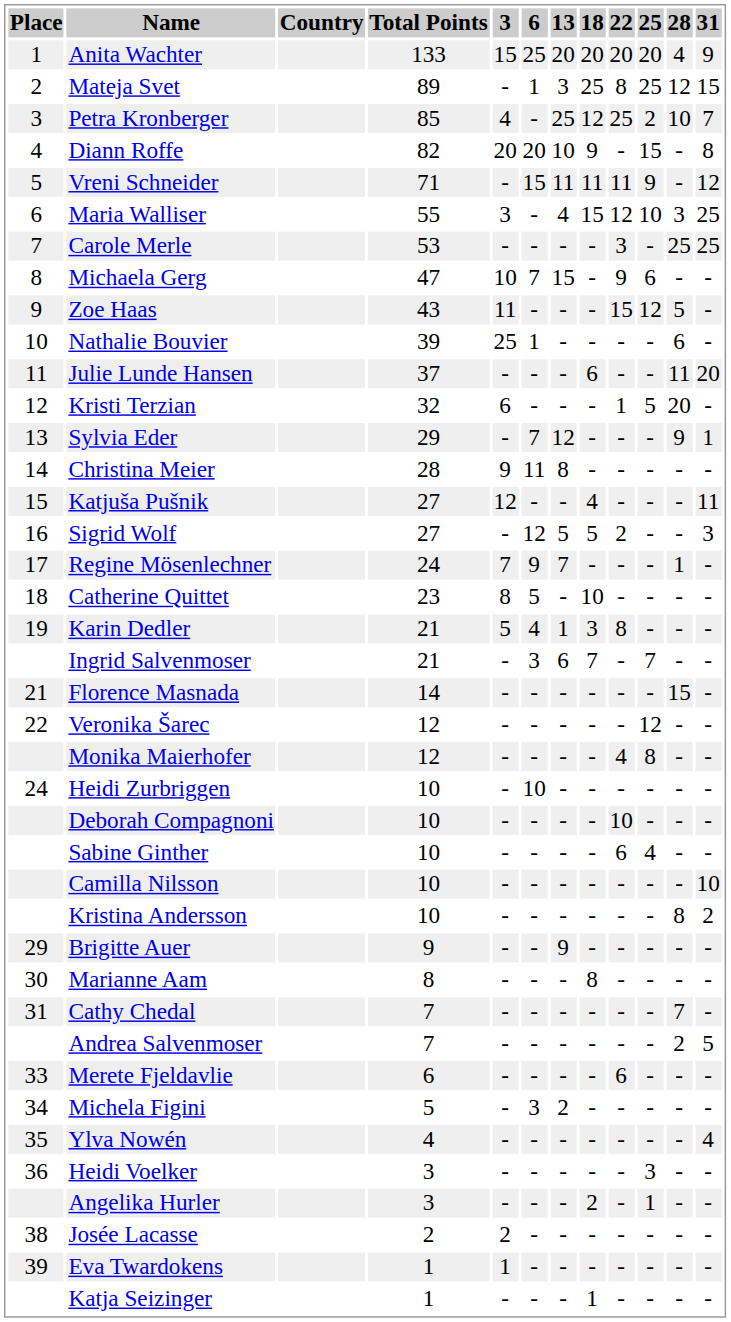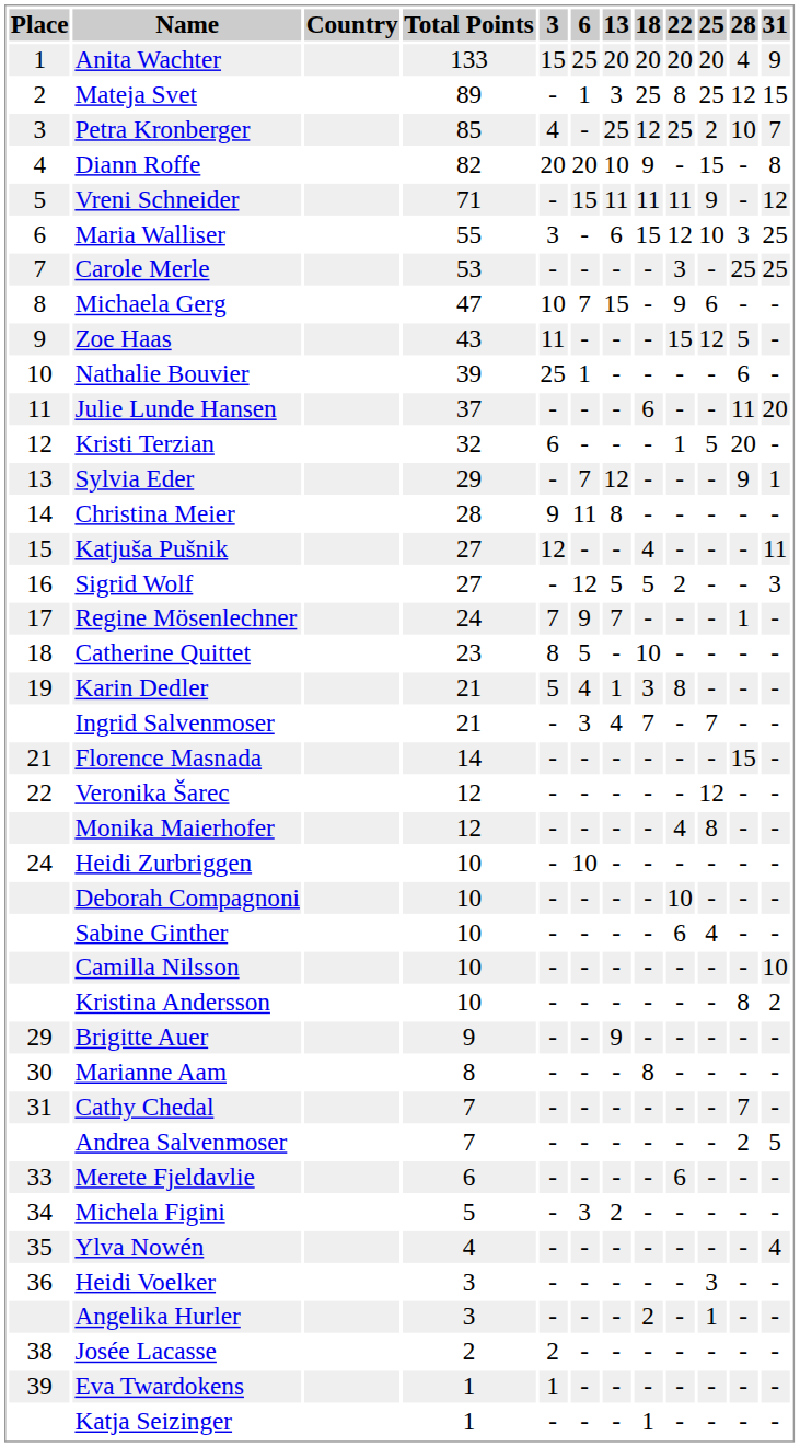 <table border="0" style="border: 1px solid #999; background-color:#FFFFFF; text-align:center">
 <tr align="center" bgcolor="#CCCCCC">
 <th>Place</th>
 <th>Name</th>
 <th>Country</th>
 <th>Total Points</th>
 <th>3</th>
 <th>6</th>
 <th>13</th>
 <th>18</th>
 <th>22</th>
 <th>25</th>
 <th>28</th>
 <th>31</th>
 </tr>
 <tr bgcolor="#EFEFEF">
 <td>1</td>
 <td align="left"><a href='#'>Anita Wachter</a></td>
 <td align="left"></td>
 <td>133</td>
 <td>15</td>
 <td>25</td>
 <td>20</td>
 <td>20</td>
 <td>20</td>
 <td>20</td>
 <td>4</td>
 <td>9</td>
 </tr>
 <tr>
 <td>2</td>
 <td align="left"><a href='#'>Mateja Svet</a></td>
 <td align="left"></td>
 <td>89</td>
 <td>-</td>
 <td>1</td>
 <td>3</td>
 <td>25</td>
 <td>8</td>
 <td>25</td>
 <td>12</td>
 <td>15</td>
 </tr>
 <tr bgcolor="#EFEFEF">
 <td>3</td>
 <td align="left"><a href='#'>Petra Kronberger</a></td>
 <td align="left"></td>
 <td>85</td>
 <td>4</td>
 <td>-</td>
 <td>25</td>
 <td>12</td>
 <td>25</td>
 <td>2</td>
 <td>10</td>
 <td>7</td>
 </tr>
 <tr>
 <td>4</td>
 <td align="left"><a href='#'>Diann Roffe</a></td>
 <td align="left"></td>
 <td>82</td>
 <td>20</td>
 <td>20</td>
 <td>10</td>
 <td>9</td>
 <td>-</td>
 <td>15</td>
 <td>-</td>
 <td>8</td>
 </tr>
 <tr bgcolor="#EFEFEF">
 <td>5</td>
 <td align="left"><a href='#'>Vreni Schneider</a></td>
 <td align="left"></td>
 <td>71</td>
 <td>-</td>
 <td>15</td>
 <td>11</td>
 <td>11</td>
 <td>11</td>
 <td>9</td>
 <td>-</td>
 <td>12</td>
 </tr>
 <tr>
 <td>6</td>
 <td align="left"><a href='#'>Maria Walliser</a></td>
 <td align="left"></td>
 <td>55</td>
 <td>3</td>
 <td>-</td>
-<td>4</td>
+<td>6</td>
 <td>15</td>
 <td>12</td>
 <td>10</td>
 <td>3</td>
 <td>25</td>
 </tr>
 <tr bgcolor="#EFEFEF">
 <td>7</td>
 <td align="left"><a href='#'>Carole Merle</a></td>
 <td align="left"></td>
 <td>53</td>
 <td>-</td>
 <td>-</td>
 <td>-</td>
 <td>-</td>
 <td>3</td>
 <td>-</td>
 <td>25</td>
 <td>25</td>
 </tr>
 <tr>
 <td>8</td>
 <td align="left"><a href='#'>Michaela Gerg</a></td>
 <td align="left"></td>
 <td>47</td>
 <td>10</td>
 <td>7</td>
 <td>15</td>
 <td>-</td>
 <td>9</td>
 <td>6</td>
 <td>-</td>
 <td>-</td>
 </tr>
 <tr bgcolor="#EFEFEF">
 <td>9</td>
 <td align="left"><a href='#'>Zoe Haas</a></td>
 <td align="left"></td>
 <td>43</td>
 <td>11</td>
 <td>-</td>
 <td>-</td>
 <td>-</td>
 <td>15</td>
 <td>12</td>
 <td>5</td>
 <td>-</td>
 </tr>
 <tr>
 <td>10</td>
 <td align="left"><a href='#'>Nathalie Bouvier</a></td>
 <td align="left"></td>
 <td>39</td>
 <td>25</td>
 <td>1</td>
 <td>-</td>
 <td>-</td>
 <td>-</td>
 <td>-</td>
 <td>6</td>
 <td>-</td>
 </tr>
 <tr bgcolor="#EFEFEF">
 <td>11</td>
 <td align="left"><a href='#'>Julie Lunde Hansen</a></td>
 <td align="left"></td>
 <td>37</td>
 <td>-</td>
 <td>-</td>
 <td>-</td>
 <td>6</td>
 <td>-</td>
 <td>-</td>
 <td>11</td>
 <td>20</td>
 </tr>
 <tr>
 <td>12</td>
 <td align="left"><a href='#'>Kristi Terzian</a></td>
 <td align="left"></td>
 <td>32</td>
 <td>6</td>
 <td>-</td>
 <td>-</td>
 <td>-</td>
 <td>1</td>
 <td>5</td>
 <td>20</td>
 <td>-</td>
 </tr>
 <tr bgcolor="#EFEFEF">
 <td>13</td>
 <td align="left"><a href='#'>Sylvia Eder</a></td>
 <td align="left"></td>
 <td>29</td>
 <td>-</td>
 <td>7</td>
 <td>12</td>
 <td>-</td>
 <td>-</td>
 <td>-</td>
 <td>9</td>
 <td>1</td>
 </tr>
 <tr>
 <td>14</td>
 <td align="left"><a href='#'>Christina Meier</a></td>
 <td align="left"></td>
 <td>28</td>
 <td>9</td>
 <td>11</td>
 <td>8</td>
 <td>-</td>
 <td>-</td>
 <td>-</td>
 <td>-</td>
 <td>-</td>
 </tr>
 <tr bgcolor="#EFEFEF">
 <td>15</td>
 <td align="left"><a href='#'>Katjuša Pušnik</a></td>
 <td align="left"></td>
 <td>27</td>
 <td>12</td>
 <td>-</td>
 <td>-</td>
 <td>4</td>
 <td>-</td>
 <td>-</td>
 <td>-</td>
 <td>11</td>
 </tr>
 <tr>
 <td>16</td>
 <td align="left"><a href='#'>Sigrid Wolf</a></td>
 <td align="left"></td>
 <td>27</td>
 <td>-</td>
 <td>12</td>
 <td>5</td>
 <td>5</td>
 <td>2</td>
 <td>-</td>
 <td>-</td>
 <td>3</td>
 </tr>
 <tr bgcolor="#EFEFEF">
 <td>17</td>
 <td align="left"><a href='#'>Regine Mösenlechner</a></td>
 <td align="left"></td>
 <td>24</td>
 <td>7</td>
 <td>9</td>
 <td>7</td>
 <td>-</td>
 <td>-</td>
 <td>-</td>
 <td>1</td>
 <td>-</td>
 </tr>
 <tr>
 <td>18</td>
 <td align="left"><a href='#'>Catherine Quittet</a></td>
 <td align="left"></td>
 <td>23</td>
 <td>8</td>
 <td>5</td>
 <td>-</td>
 <td>10</td>
 <td>-</td>
 <td>-</td>
 <td>-</td>
 <td>-</td>
 </tr>
 <tr bgcolor="#EFEFEF">
 <td>19</td>
 <td align="left"><a href='#'>Karin Dedler</a></td>
 <td align="left"></td>
 <td>21</td>
 <td>5</td>
 <td>4</td>
 <td>1</td>
 <td>3</td>
 <td>8</td>
 <td>-</td>
 <td>-</td>
 <td>-</td>
 </tr>
 <tr>
 <td></td>
 <td align="left"><a href='#'>Ingrid Salvenmoser</a></td>
 <td align="left"></td>
 <td>21</td>
 <td>-</td>
 <td>3</td>
-<td>6</td>
+<td>4</td>
 <td>7</td>
 <td>-</td>
 <td>7</td>
 <td>-</td>
 <td>-</td>
 </tr>
 <tr bgcolor="#EFEFEF">
 <td>21</td>
 <td align="left"><a href='#'>Florence Masnada</a></td>
 <td align="left"></td>
 <td>14</td>
 <td>-</td>
 <td>-</td>
 <td>-</td>
 <td>-</td>
 <td>-</td>
 <td>-</td>
 <td>15</td>
 <td>-</td>
 </tr>
 <tr>
 <td>22</td>
 <td align="left"><a href='#'>Veronika Šarec</a></td>
 <td align="left"></td>
 <td>12</td>
 <td>-</td>
 <td>-</td>
 <td>-</td>
 <td>-</td>
 <td>-</td>
 <td>12</td>
 <td>-</td>
 <td>-</td>
 </tr>
 <tr bgcolor="#EFEFEF">
 <td></td>
 <td align="left"><a href='#'>Monika Maierhofer</a></td>
 <td align="left"></td>
 <td>12</td>
 <td>-</td>
 <td>-</td>
 <td>-</td>
 <td>-</td>
 <td>4</td>
 <td>8</td>
 <td>-</td>
 <td>-</td>
 </tr>
 <tr>
 <td>24</td>
 <td align="left"><a href='#'>Heidi Zurbriggen</a></td>
 <td align="left"></td>
 <td>10</td>
 <td>-</td>
 <td>10</td>
 <td>-</td>
 <td>-</td>
 <td>-</td>
 <td>-</td>
 <td>-</td>
 <td>-</td>
 </tr>
 <tr bgcolor="#EFEFEF">
 <td></td>
 <td align="left"><a href='#'>Deborah Compagnoni</a></td>
 <td align="left"></td>
 <td>10</td>
 <td>-</td>
 <td>-</td>
 <td>-</td>
 <td>-</td>
 <td>10</td>
 <td>-</td>
 <td>-</td>
 <td>-</td>
 </tr>
 <tr>
 <td></td>
 <td align="left"><a href='#'>Sabine Ginther</a></td>
 <td align="left"></td>
 <td>10</td>
 <td>-</td>
 <td>-</td>
 <td>-</td>
 <td>-</td>
 <td>6</td>
 <td>4</td>
 <td>-</td>
 <td>-</td>
 </tr>
 <tr bgcolor="#EFEFEF">
 <td></td>
 <td align="left"><a href='#'>Camilla Nilsson</a></td>
 <td align="left"></td>
 <td>10</td>
 <td>-</td>
 <td>-</td>
 <td>-</td>
 <td>-</td>
 <td>-</td>
 <td>-</td>
 <td>-</td>
 <td>10</td>
 </tr>
 <tr>
 <td></td>
 <td align="left"><a href='#'>Kristina Andersson</a></td>
 <td align="left"></td>
 <td>10</td>
 <td>-</td>
 <td>-</td>
 <td>-</td>
 <td>-</td>
 <td>-</td>
 <td>-</td>
 <td>8</td>
 <td>2</td>
 </tr>
 <tr bgcolor="#EFEFEF">
 <td>29</td>
 <td align="left"><a href='#'>Brigitte Auer</a></td>
 <td align="left"></td>
 <td>9</td>
 <td>-</td>
 <td>-</td>
 <td>9</td>
 <td>-</td>
 <td>-</td>
 <td>-</td>
 <td>-</td>
 <td>-</td>
 </tr>
 <tr>
 <td>30</td>
 <td align="left"><a href='#'>Marianne Aam</a></td>
 <td align="left"></td>
 <td>8</td>
 <td>-</td>
 <td>-</td>
 <td>-</td>
 <td>8</td>
 <td>-</td>
 <td>-</td>
 <td>-</td>
 <td>-</td>
 </tr>
 <tr bgcolor="#EFEFEF">
 <td>31</td>
 <td align="left"><a href='#'>Cathy Chedal</a></td>
 <td align="left"></td>
 <td>7</td>
 <td>-</td>
 <td>-</td>
 <td>-</td>
 <td>-</td>
 <td>-</td>
 <td>-</td>
 <td>7</td>
 <td>-</td>
 </tr>
 <tr>
 <td></td>
 <td align="left"><a href='#'>Andrea Salvenmoser</a></td>
 <td align="left"></td>
 <td>7</td>
 <td>-</td>
 <td>-</td>
 <td>-</td>
 <td>-</td>
 <td>-</td>
 <td>-</td>
 <td>2</td>
 <td>5</td>
 </tr>
 <tr bgcolor="#EFEFEF">
 <td>33</td>
 <td align="left"><a href='#'>Merete Fjeldavlie</a></td>
 <td align="left"></td>
 <td>6</td>
 <td>-</td>
 <td>-</td>
 <td>-</td>
 <td>-</td>
 <td>6</td>
 <td>-</td>
 <td>-</td>
 <td>-</td>
 </tr>
 <tr>
 <td>34</td>
 <td align="left"><a href='#'>Michela Figini</a></td>
 <td align="left"></td>
 <td>5</td>
 <td>-</td>
 <td>3</td>
 <td>2</td>
 <td>-</td>
 <td>-</td>
 <td>-</td>
 <td>-</td>
 <td>-</td>
 </tr>
 <tr bgcolor="#EFEFEF">
 <td>35</td>
 <td align="left"><a href='#'>Ylva Nowén</a></td>
 <td align="left"></td>
 <td>4</td>
 <td>-</td>
 <td>-</td>
 <td>-</td>
 <td>-</td>
 <td>-</td>
 <td>-</td>
 <td>-</td>
 <td>4</td>
 </tr>
 <tr>
 <td>36</td>
 <td align="left"><a href='#'>Heidi Voelker</a></td>
 <td align="left"></td>
 <td>3</td>
 <td>-</td>
 <td>-</td>
 <td>-</td>
 <td>-</td>
 <td>-</td>
 <td>3</td>
 <td>-</td>
 <td>-</td>
 </tr>
 <tr bgcolor="#EFEFEF">
 <td></td>
 <td align="left"><a href='#'>Angelika Hurler</a></td>
 <td align="left"></td>
 <td>3</td>
 <td>-</td>
 <td>-</td>
 <td>-</td>
 <td>2</td>
 <td>-</td>
 <td>1</td>
 <td>-</td>
 <td>-</td>
 </tr>
 <tr>
 <td>38</td>
 <td align="left"><a href='#'>Josée Lacasse</a></td>
 <td align="left"></td>
 <td>2</td>
 <td>2</td>
 <td>-</td>
 <td>-</td>
 <td>-</td>
 <td>-</td>
 <td>-</td>
 <td>-</td>
 <td>-</td>
 </tr>
 <tr bgcolor="#EFEFEF">
 <td>39</td>
 <td align="left"><a href='#'>Eva Twardokens</a></td>
 <td align="left"></td>
 <td>1</td>
 <td>1</td>
 <td>-</td>
 <td>-</td>
 <td>-</td>
 <td>-</td>
 <td>-</td>
 <td>-</td>
 <td>-</td>
 </tr>
 <tr>
 <td></td>
 <td align="left"><a href='#'>Katja Seizinger</a></td>
 <td align="left"></td>
 <td>1</td>
 <td>-</td>
 <td>-</td>
 <td>-</td>
 <td>1</td>
 <td>-</td>
 <td>-</td>
 <td>-</td>
 <td>-</td>
 </tr>
 </table>
